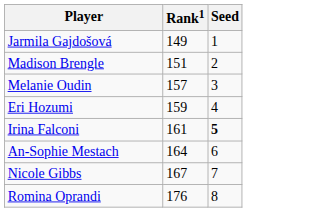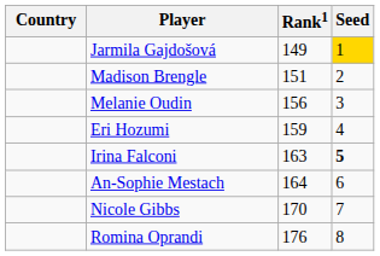 <table class="sortable wikitable">
 <tr>
+<th width="70">Country</th>
 <th width="175">Player</th>
 <th>Rank<sup>1</sup></th>
 <th>Seed</th>
 </tr>
 <tr>
+<td></td>
 <td><a href='#'>Jarmila Gajdošová</a></td>
 <td>149</td>
-<td>1</td>
+<td style="background: gold;">1</td>
 </tr>
 <tr>
+<td></td>
 <td><a href='#'>Madison Brengle</a></td>
 <td>151</td>
 <td>2</td>
 </tr>
 <tr>
+<td></td>
 <td><a href='#'>Melanie Oudin</a></td>
-<td>157</td>
+<td>156</td>
 <td>3</td>
 </tr>
 <tr>
+<td></td>
 <td><a href='#'>Eri Hozumi</a></td>
 <td>159</td>
 <td>4</td>
 </tr>
 <tr>
+<td></td>
 <td><a href='#'>Irina Falconi</a></td>
-<td>161</td>
+<td>163</td>
 <td><strong>5</strong></td>
 </tr>
 <tr>
+<td></td>
 <td><a href='#'>An-Sophie Mestach</a></td>
 <td>164</td>
 <td>6</td>
 </tr>
 <tr>
+<td></td>
 <td><a href='#'>Nicole Gibbs</a></td>
-<td>167</td>
+<td>170</td>
 <td>7</td>
 </tr>
 <tr>
+<td></td>
 <td><a href='#'>Romina Oprandi</a></td>
 <td>176</td>
 <td>8</td>
 </tr>
 </table>
